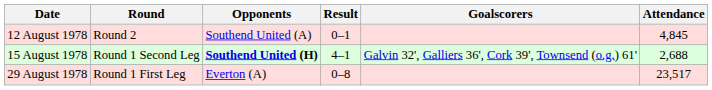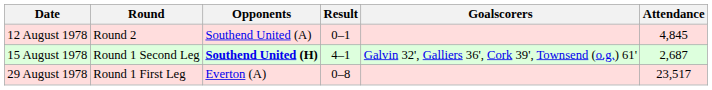 <table class="wikitable">
 <tr>
 <th>Date</th>
 <th>Round</th>
 <th>Opponents</th>
 <th>Result</th>
 <th>Goalscorers</th>
 <th>Attendance</th>
 </tr>
 <tr bgcolor="#ffdddd">
 <td>12 August 1978</td>
 <td>Round 2</td>
 <td><a href='#'>Southend United</a> (A)</td>
 <td align="center">0–1</td>
 <td></td>
 <td align="center">4,845</td>
 </tr>
 <tr bgcolor="#ddffdd">
 <td>15 August 1978</td>
 <td>Round 1 Second Leg</td>
 <td><strong><a href='#'>Southend United</a> (H)</strong></td>
 <td align="center">4–1</td>
 <td><a href='#'>Galvin</a> 32', <a href='#'>Galliers</a> 36', <a href='#'>Cork</a> 39', <a href='#'>Townsend</a> (<a href='#'>o.g.</a>) 61'</td>
-<td align="center">2,688</td>
+<td align="center">2,687</td>
 </tr>
 <tr bgcolor="#ffdddd">
 <td>29 August 1978</td>
 <td>Round 1 First Leg</td>
 <td><a href='#'>Everton</a> (A)</td>
 <td align="center">0–8</td>
 <td></td>
 <td align="center">23,517</td>
 </tr>
 </table>
